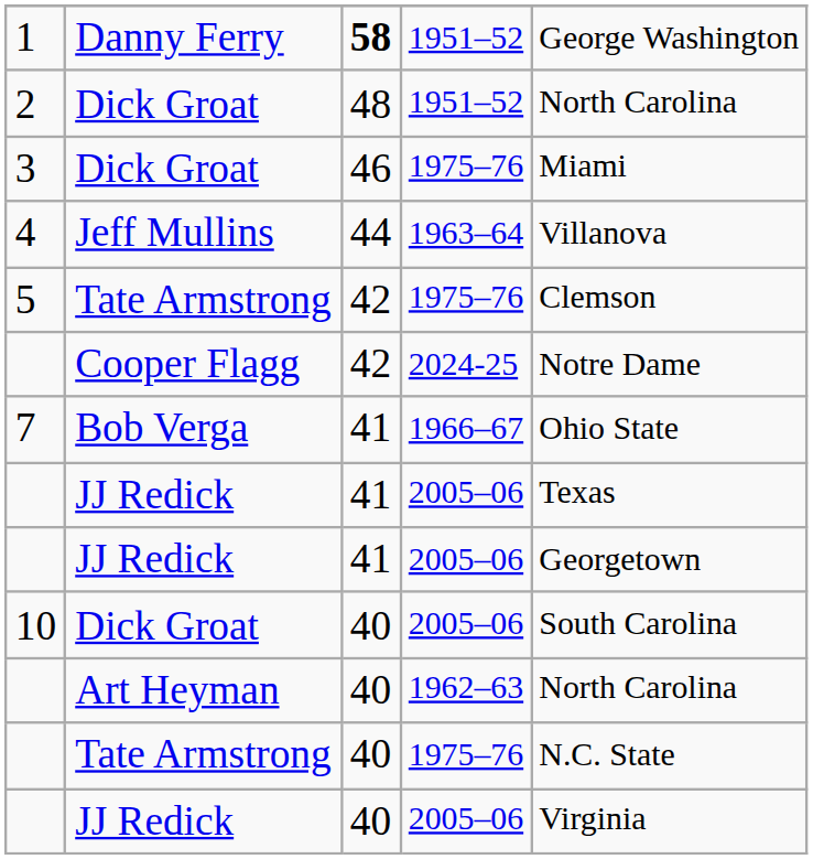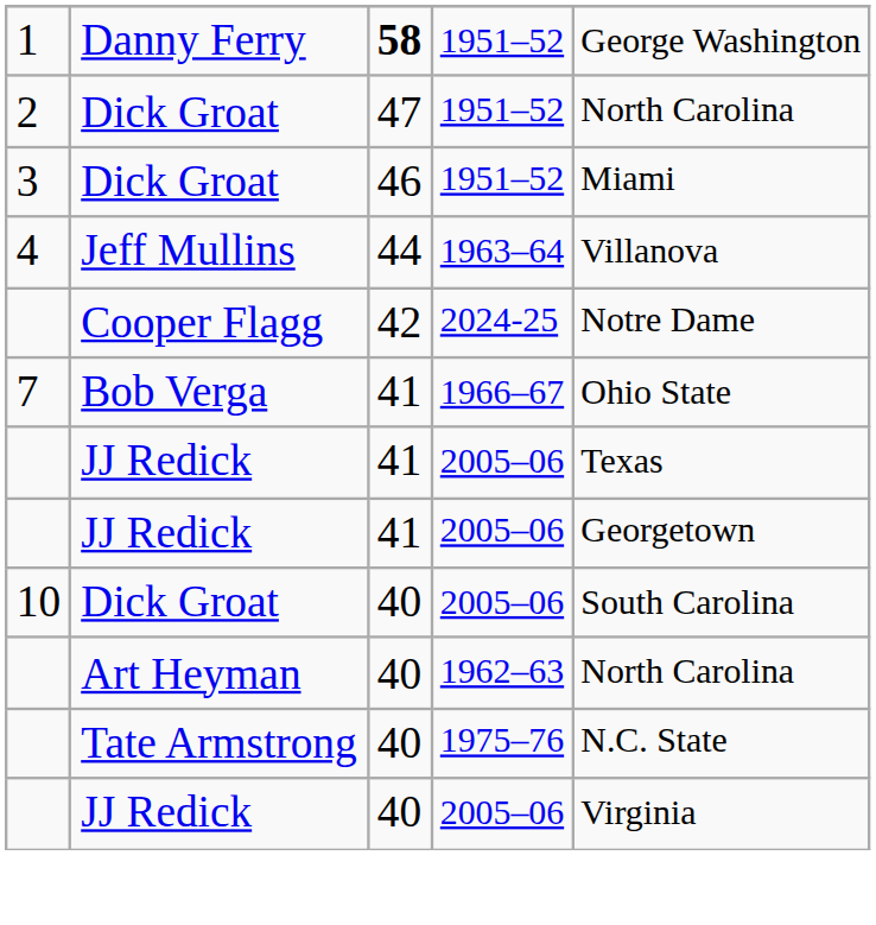 <table class="wikitable">
 <tr>
 </tr>
 <tr>
 <td>1</td>
 <td><a href='#'>Danny Ferry</a></td>
 <td><strong>58</strong></td>
 <td style="font-size:80%;"><a href='#'>1951–52</a></td>
 <td style="font-size:80%;">George Washington</td>
 </tr>
 <tr>
 <td>2</td>
 <td><a href='#'>Dick Groat</a></td>
-<td>48</td>
+<td>47</td>
 <td style="font-size:80%;"><a href='#'>1951–52</a></td>
 <td style="font-size:80%;">North Carolina</td>
 </tr>
 <tr>
 <td>3</td>
 <td><a href='#'>Dick Groat</a></td>
 <td>46</td>
-<td style="font-size:80%;"><a href='#'>1975–76</a></td>
+<td style="font-size:80%;"><a href='#'>1951–52</a></td>
 <td style="font-size:80%;">Miami</td>
 </tr>
 <tr>
 <td>4</td>
 <td><a href='#'>Jeff Mullins</a></td>
 <td>44</td>
 <td style="font-size:80%;"><a href='#'>1963–64</a></td>
 <td style="font-size:80%;">Villanova</td>
-</tr>
-<tr>
-<td>5</td>
-<td><a href='#'>Tate Armstrong</a></td>
-<td>42</td>
-<td style="font-size:80%;"><a href='#'>1975–76</a></td>
-<td style="font-size:80%;">Clemson</td>
 </tr>
 <tr>
 <td></td>
 <td><a href='#'>Cooper Flagg</a></td>
 <td>42</td>
 <td style="font-size:80%;"><a href='#'>2024-25</a></td>
 <td style="font-size:80%;">Notre Dame</td>
 </tr>
 <tr>
 <td>7</td>
 <td><a href='#'>Bob Verga</a></td>
 <td>41</td>
 <td style="font-size:80%;"><a href='#'>1966–67</a></td>
 <td style="font-size:80%;">Ohio State</td>
 </tr>
 <tr>
 <td></td>
 <td><a href='#'>JJ Redick</a></td>
 <td>41</td>
 <td style="font-size:80%;"><a href='#'>2005–06</a></td>
 <td style="font-size:80%;">Texas</td>
 </tr>
 <tr>
 <td></td>
 <td><a href='#'>JJ Redick</a></td>
 <td>41</td>
 <td style="font-size:80%;"><a href='#'>2005–06</a></td>
 <td style="font-size:80%;">Georgetown</td>
 </tr>
 <tr>
 <td>10</td>
 <td><a href='#'>Dick Groat</a></td>
 <td>40</td>
 <td style="font-size:80%;"><a href='#'>2005–06</a></td>
 <td style="font-size:80%;">South Carolina</td>
 </tr>
 <tr>
 <td></td>
 <td><a href='#'>Art Heyman</a></td>
 <td>40</td>
 <td style="font-size:80%;"><a href='#'>1962–63</a></td>
 <td style="font-size:80%;">North Carolina</td>
 </tr>
 <tr>
 <td></td>
 <td><a href='#'>Tate Armstrong</a></td>
 <td>40</td>
 <td style="font-size:80%;"><a href='#'>1975–76</a></td>
 <td style="font-size:80%;">N.C. State</td>
 </tr>
 <tr>
 <td></td>
 <td><a href='#'>JJ Redick</a></td>
 <td>40</td>
 <td style="font-size:80%;"><a href='#'>2005–06</a></td>
 <td style="font-size:80%;">Virginia</td>
 </tr>
 </table>
